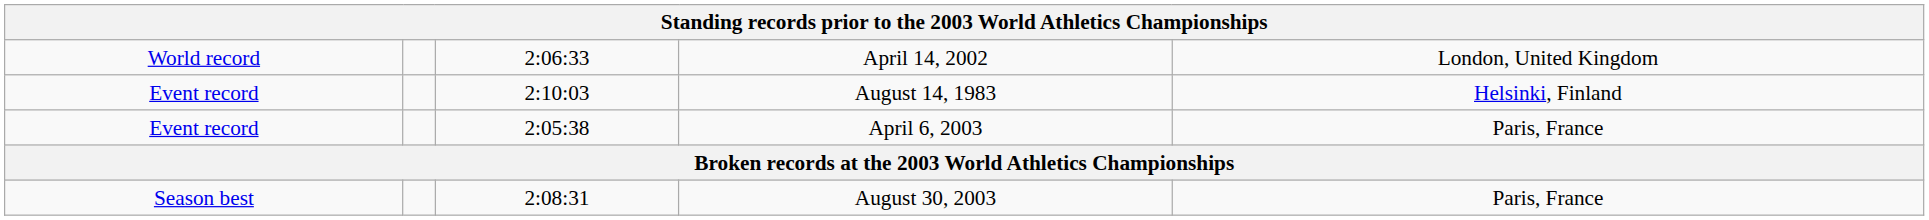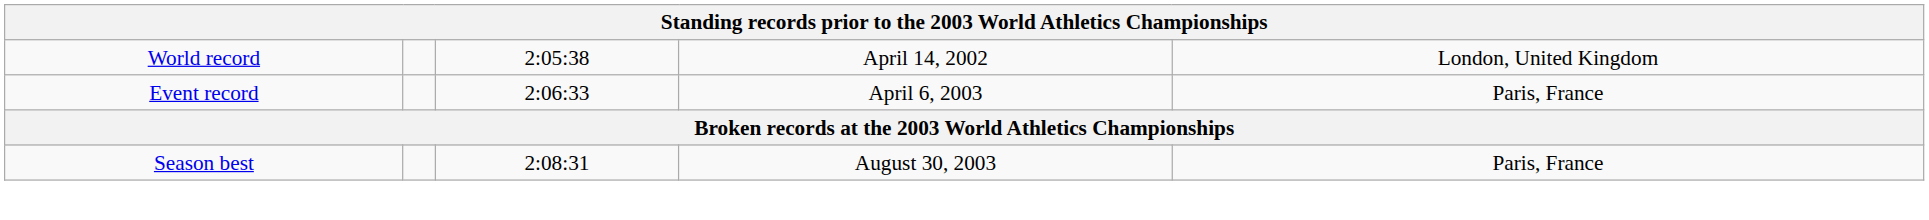 <table class="wikitable" style=" text-align:center; font-size:110%;" width="80%">
 <tr>
 <th colspan="5">Standing records prior to the 2003 World Athletics Championships</th>
 </tr>
 <tr>
 <td><a href='#'>World record</a></td>
 <td></td>
-<td>2:06:33</td>
+<td>2:05:38</td>
 <td>April 14, 2002</td>
 <td> London, United Kingdom</td>
 </tr>
 <tr>
 <td><a href='#'>Event record</a></td>
 <td></td>
-<td>2:10:03</td>
-<td>August 14, 1983</td>
-<td> <a href='#'>Helsinki</a>, Finland</td>
-</tr>
-<tr>
-<td><a href='#'>Event record</a></td>
-<td></td>
-<td>2:05:38</td>
+<td>2:06:33</td>
 <td>April 6, 2003</td>
 <td> Paris, France</td>
 </tr>
 <tr>
 <th colspan="5">Broken records at the 2003 World Athletics Championships</th>
 </tr>
 <tr>
 <td><a href='#'>Season best</a></td>
 <td></td>
 <td>2:08:31</td>
 <td>August 30, 2003</td>
 <td> Paris, France</td>
 </tr>
 </table>
